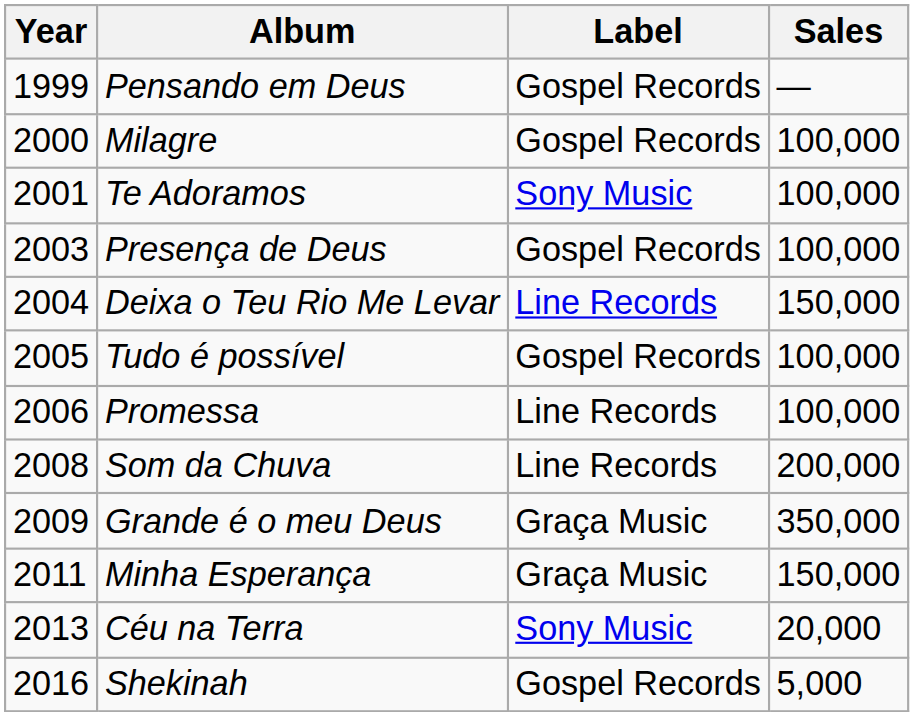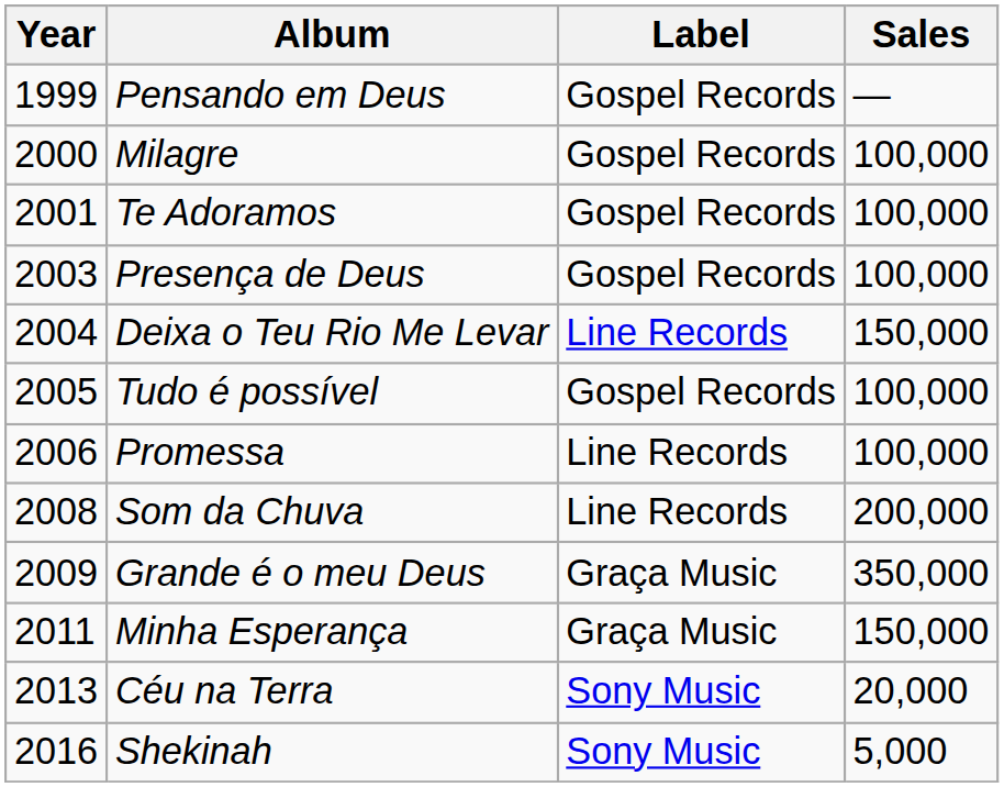 <table class="wikitable">
 <tr>
 <th>Year</th>
 <th>Album</th>
 <th>Label</th>
 <th>Sales</th>
 </tr>
 <tr>
 <td>1999</td>
 <td><em>Pensando em Deus</em></td>
 <td>Gospel Records</td>
 <td>—</td>
 </tr>
 <tr>
 <td>2000</td>
 <td><em>Milagre</em></td>
 <td>Gospel Records</td>
 <td>100,000</td>
 </tr>
 <tr>
 <td>2001</td>
 <td><em>Te Adoramos</em></td>
-<td><a href='#'>Sony Music</a></td>
+<td>Gospel Records</td>
 <td>100,000</td>
 </tr>
 <tr>
 <td>2003</td>
 <td><em>Presença de Deus</em></td>
 <td>Gospel Records</td>
 <td>100,000</td>
 </tr>
 <tr>
 <td>2004</td>
 <td><em>Deixa o Teu Rio Me Levar</em></td>
 <td><a href='#'>Line Records</a></td>
 <td>150,000</td>
 </tr>
 <tr>
 <td>2005</td>
 <td><em>Tudo é possível</em></td>
 <td>Gospel Records</td>
 <td>100,000</td>
 </tr>
 <tr>
 <td>2006</td>
 <td><em>Promessa</em></td>
 <td>Line Records</td>
 <td>100,000</td>
 </tr>
 <tr>
 <td>2008</td>
 <td><em>Som da Chuva</em></td>
 <td>Line Records</td>
 <td>200,000</td>
 </tr>
 <tr>
 <td>2009</td>
 <td><em>Grande é o meu Deus</em></td>
 <td>Graça Music</td>
 <td>350,000</td>
 </tr>
 <tr>
 <td>2011</td>
 <td><em>Minha Esperança</em></td>
 <td>Graça Music</td>
 <td>150,000</td>
 </tr>
 <tr>
 <td>2013</td>
 <td><em>Céu na Terra</em></td>
 <td><a href='#'>Sony Music</a></td>
 <td>20,000</td>
 </tr>
 <tr>
 <td>2016</td>
 <td><em>Shekinah</em></td>
-<td>Gospel Records</td>
+<td><a href='#'>Sony Music</a></td>
 <td>5,000</td>
 </tr>
 </table>
